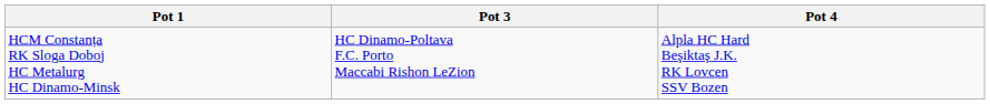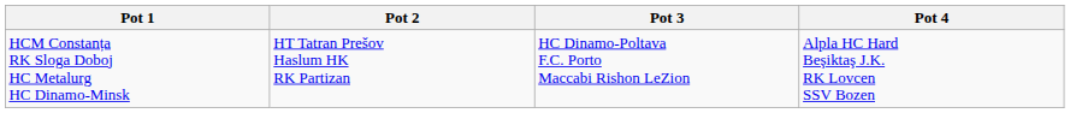 <table class="wikitable">
 <tr>
 <th width=15%>Pot 1</th>
+<th width=15%>Pot 2</th>
 <th width=15%>Pot 3</th>
 <th width=15%>Pot 4</th>
 </tr>
 <tr>
 <td valign="top"> <a href='#'>HCM Constanța</a><br> <a href='#'>RK Sloga Doboj</a><br> <a href='#'>HC Metalurg</a><br> <a href='#'>HC Dinamo-Minsk</a></td>
+<td valign="top"> <a href='#'>HT Tatran Prešov</a><br> <a href='#'>Haslum HK</a><br> <a href='#'>RK Partizan</a></td>
 <td valign="top"> <a href='#'>HC Dinamo-Poltava</a><br> <a href='#'>F.C. Porto</a><br> <a href='#'>Maccabi Rishon LeZion</a></td>
 <td valign="top"> <a href='#'>Alpla HC Hard</a><br> <a href='#'>Beşiktaş J.K.</a><br> <a href='#'>RK Lovcen</a><br> <a href='#'>SSV Bozen</a></td>
 </tr>
 </table>
